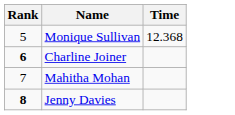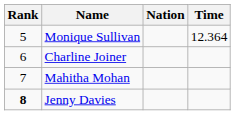 <table class="wikitable sortable" style="text-align:center">
 <tr>
 <th>Rank</th>
 <th>Name</th>
+<th>Nation</th>
 <th>Time</th>
 </tr>
 <tr>
 <td>5</td>
 <td align=left><a href='#'>Monique Sullivan</a></td>
-<td>12.368</td>
+<td align=left></td>
+<td>12.364</td>
 </tr>
 <tr>
-<td><strong>6</strong></td>
+<td>6</td>
 <td align=left><a href='#'>Charline Joiner</a></td>
+<td align=left></td>
 <td></td>
 </tr>
 <tr>
 <td>7</td>
 <td align=left><a href='#'>Mahitha Mohan</a></td>
+<td align=left></td>
 <td></td>
 </tr>
 <tr>
 <td><strong>8</strong></td>
 <td align=left><a href='#'>Jenny Davies</a></td>
+<td align=left></td>
 <td></td>
 </tr>
 </table>
